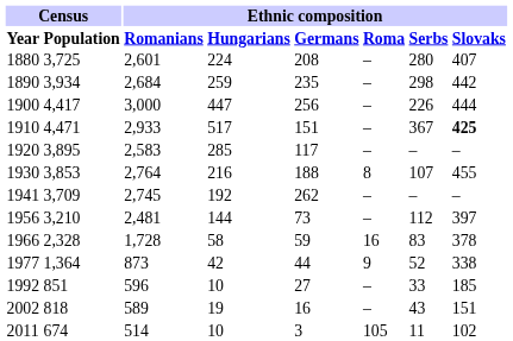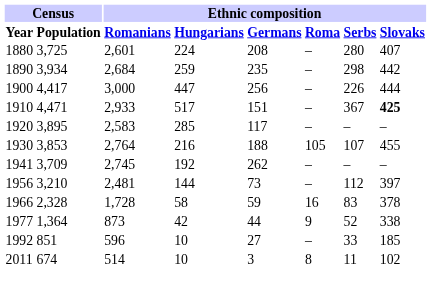 <table class="toccolours">
 <tr>
 <th align="center" colspan="2" style="background:#ccccff;">Census</th>
 <th align="center" colspan="6" style="background:#ccccff;">Ethnic composition</th>
 </tr>
 <tr>
 <th>Year</th>
 <th>Population</th>
 <th><a href='#'>Romanians</a></th>
 <th><a href='#'>Hungarians</a></th>
 <th><a href='#'>Germans</a></th>
 <th><a href='#'>Roma</a></th>
 <th><a href='#'>Serbs</a></th>
 <th><a href='#'>Slovaks</a></th>
 </tr>
 <tr>
 <td>1880</td>
 <td>3,725</td>
 <td>2,601</td>
 <td>224</td>
 <td>208</td>
 <td>–</td>
 <td>280</td>
 <td>407</td>
 </tr>
 <tr>
 <td>1890</td>
 <td>3,934</td>
 <td>2,684</td>
 <td>259</td>
 <td>235</td>
 <td>–</td>
 <td>298</td>
 <td>442</td>
 </tr>
 <tr>
 <td>1900</td>
 <td>4,417</td>
 <td>3,000</td>
 <td>447</td>
 <td>256</td>
 <td>–</td>
 <td>226</td>
 <td>444</td>
 </tr>
 <tr>
 <td>1910</td>
 <td>4,471</td>
 <td>2,933</td>
 <td>517</td>
 <td>151</td>
 <td>–</td>
 <td>367</td>
 <td><strong>425</strong></td>
 </tr>
 <tr>
 <td>1920</td>
 <td>3,895</td>
 <td>2,583</td>
 <td>285</td>
 <td>117</td>
 <td>–</td>
 <td>–</td>
 <td>–</td>
 </tr>
 <tr>
 <td>1930</td>
 <td>3,853</td>
 <td>2,764</td>
 <td>216</td>
 <td>188</td>
-<td>8</td>
+<td>105</td>
 <td>107</td>
 <td>455</td>
 </tr>
 <tr>
 <td>1941</td>
 <td>3,709</td>
 <td>2,745</td>
 <td>192</td>
 <td>262</td>
 <td>–</td>
 <td>–</td>
 <td>–</td>
 </tr>
 <tr>
 <td>1956</td>
 <td>3,210</td>
 <td>2,481</td>
 <td>144</td>
 <td>73</td>
 <td>–</td>
 <td>112</td>
 <td>397</td>
 </tr>
 <tr>
 <td>1966</td>
 <td>2,328</td>
 <td>1,728</td>
 <td>58</td>
 <td>59</td>
 <td>16</td>
 <td>83</td>
 <td>378</td>
 </tr>
 <tr>
 <td>1977</td>
 <td>1,364</td>
 <td>873</td>
 <td>42</td>
 <td>44</td>
 <td>9</td>
 <td>52</td>
 <td>338</td>
 </tr>
 <tr>
 <td>1992</td>
 <td>851</td>
 <td>596</td>
 <td>10</td>
 <td>27</td>
 <td>–</td>
 <td>33</td>
 <td>185</td>
 </tr>
 <tr>
-<td>2002</td>
-<td>818</td>
-<td>589</td>
-<td>19</td>
-<td>16</td>
-<td>–</td>
-<td>43</td>
-<td>151</td>
-</tr>
-<tr>
 <td>2011</td>
 <td>674</td>
 <td>514</td>
 <td>10</td>
 <td>3</td>
-<td>105</td>
+<td>8</td>
 <td>11</td>
 <td>102</td>
 </tr>
 </table>
